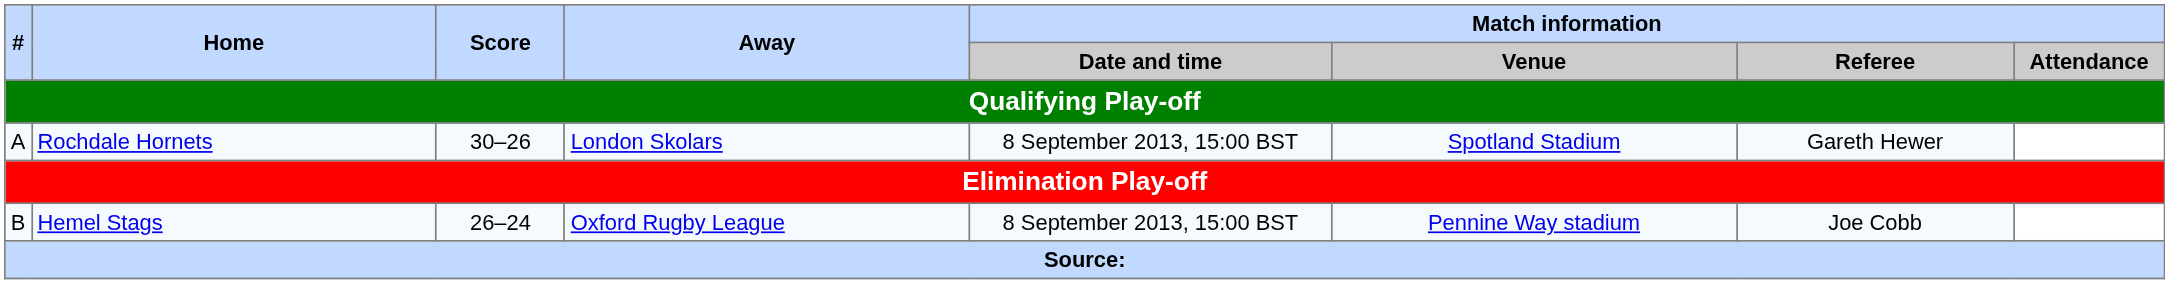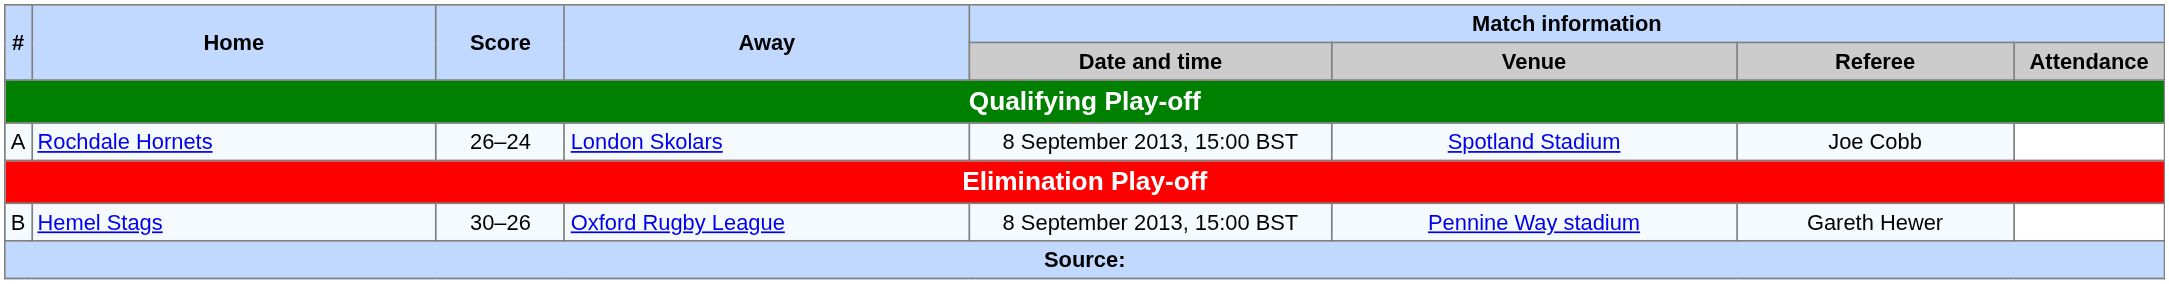 <table border=1 style="border-collapse:collapse; font-size:80%; text-align:center;" cellpadding=3 cellspacing=0 width=100%>
 <tr bgcolor=#C1D8FF>
 <th rowspan=2>#</th>
 <th rowspan=2 width=19%>Home</th>
 <th rowspan=2 width=6%>Score</th>
 <th rowspan=2 width=19%>Away</th>
 <th colspan=6>Match information</th>
 </tr>
 <tr bgcolor=#CCCCCC>
 <th width=17%>Date and time</th>
 <th width=19%>Venue</th>
 <th width=13%>Referee</th>
 <th width=7%>Attendance</th>
 </tr>
 <tr>
 <td style="background:green; color:white" align=center colspan=9><big><strong>Qualifying Play-off</strong></big></td>
 </tr>
 <tr bgcolor=#F5FAFF>
 <td>A</td>
 <td align=left> <a href='#'>Rochdale Hornets</a></td>
-<td>30–26</td>
+<td>26–24</td>
 <td align=left> <a href='#'>London Skolars</a></td>
 <td>8 September 2013, 15:00 BST</td>
 <td><a href='#'>Spotland Stadium</a></td>
-<td>Gareth Hewer</td>
+<td>Joe Cobb</td>
 </tr>
 <tr>
 <td style="background:red; color:white" align=center colspan=9><big><strong>Elimination Play-off</strong></big></td>
 </tr>
 <tr bgcolor=#F5FAFF>
 <td>B</td>
 <td align=left> <a href='#'>Hemel Stags</a></td>
-<td>26–24</td>
+<td>30–26</td>
 <td align=left> <a href='#'>Oxford Rugby League</a></td>
 <td>8 September 2013, 15:00 BST</td>
 <td><a href='#'>Pennine Way stadium</a></td>
-<td>Joe Cobb</td>
+<td>Gareth Hewer</td>
 </tr>
 <tr bgcolor=#C1D8FF>
 <th colspan="10">Source:</th>
 </tr>
 </table>
